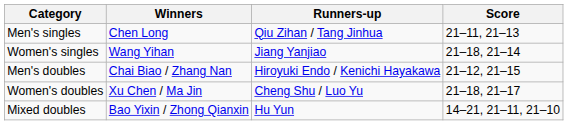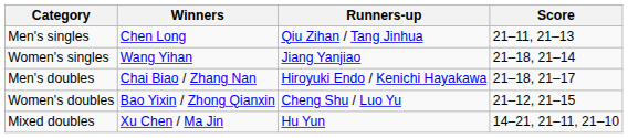 <table class=wikitable style="white-space:nowrap;">
 <tr>
 <th>Category</th>
 <th>Winners</th>
 <th>Runners-up</th>
 <th>Score</th>
 </tr>
 <tr>
 <td>Men's singles</td>
 <td> <a href='#'>Chen Long</a></td>
 <td> <a href='#'>Qiu Zihan</a> / <a href='#'>Tang Jinhua</a></td>
 <td>21–11, 21–13</td>
 </tr>
 <tr>
 <td>Women's singles</td>
 <td> <a href='#'>Wang Yihan</a></td>
 <td> <a href='#'>Jiang Yanjiao</a></td>
 <td>21–18, 21–14</td>
 </tr>
 <tr>
 <td>Men's doubles</td>
 <td> <a href='#'>Chai Biao</a> / <a href='#'>Zhang Nan</a></td>
 <td> <a href='#'>Hiroyuki Endo</a> / <a href='#'>Kenichi Hayakawa</a></td>
+<td>21–18, 21–17</td>
+</tr>
+<tr>
+<td>Women's doubles</td>
+<td> <a href='#'>Bao Yixin</a> / <a href='#'>Zhong Qianxin</a></td>
+<td> <a href='#'>Cheng Shu</a> / <a href='#'>Luo Yu</a></td>
 <td>21–12, 21–15</td>
 </tr>
 <tr>
-<td>Women's doubles</td>
+<td>Mixed doubles</td>
 <td> <a href='#'>Xu Chen</a> / <a href='#'>Ma Jin</a></td>
-<td> <a href='#'>Cheng Shu</a> / <a href='#'>Luo Yu</a></td>
-<td>21–18, 21–17</td>
-</tr>
-<tr>
-<td>Mixed doubles</td>
-<td> <a href='#'>Bao Yixin</a> / <a href='#'>Zhong Qianxin</a></td>
 <td> <a href='#'>Hu Yun</a></td>
 <td>14–21, 21–11, 21–10</td>
 </tr>
 </table>
